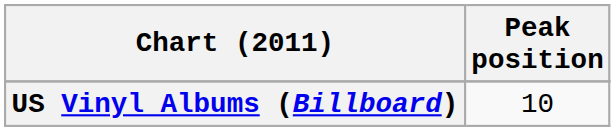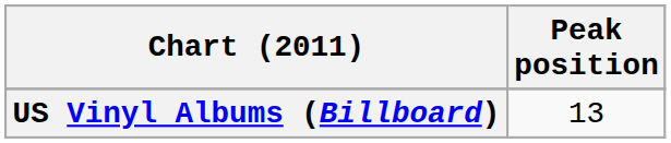 <table class="wikitable sortable plainrowheaders" style="text-align:center">
 <tr>
 <th scope="col">Chart (2011)</th>
 <th scope="col">Peak<br>position</th>
 </tr>
 <tr>
 </tr>
 <tr>
 </tr>
 <tr>
 <th scope="row">US <a href='#'>Vinyl Albums</a> (<em><a href='#'>Billboard</a></em>)</th>
-<td>10</td>
+<td>13</td>
 </tr>
 </table>
